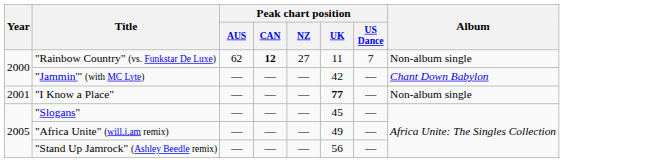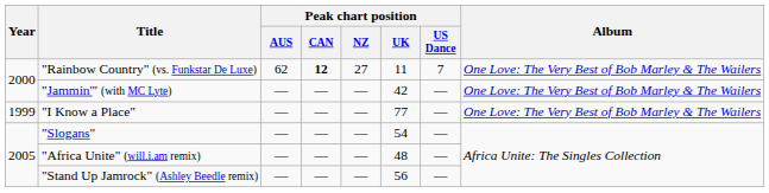 <table class="wikitable">
 <tr>
 <th rowspan="2">Year</th>
 <th rowspan="2">Title</th>
 <th colspan="5">Peak chart position</th>
 <th rowspan="2">Album</th>
 </tr>
 <tr>
 <th style="width:3em;font-size:85%;"><a href='#'>AUS</a><br></th>
 <th style="width:3em;font-size:85%;"><a href='#'>CAN</a><br></th>
 <th style="width:3em;font-size:85%;"><a href='#'>NZ</a><br></th>
 <th style="width:3em;font-size:85%;"><a href='#'>UK</a><br></th>
 <th style="width:3em;font-size:85%;"><a href='#'>US<br>Dance</a><br></th>
 </tr>
 <tr>
 <td style="text-align:center;" rowspan="2">2000</td>
 <td>"Rainbow Country" <small>(vs. <a href='#'>Funkstar De Luxe</a>)</small></td>
 <td style="text-align:center;">62</td>
 <td style="text-align:center;"><strong>12</strong></td>
 <td style="text-align:center;">27</td>
 <td style="text-align:center;">11</td>
 <td style="text-align:center;">7</td>
-<td>Non-album single</td>
+<td><em><a href='#'>One Love: The Very Best of Bob Marley & The Wailers</a></em></td>
 </tr>
 <tr>
 <td>"<a href='#'>Jammin'</a>" <small>(with <a href='#'>MC Lyte</a>)</small></td>
 <td style="text-align:center;">—</td>
 <td style="text-align:center;">—</td>
 <td style="text-align:center;">—</td>
 <td style="text-align:center;">42</td>
 <td style="text-align:center;">—</td>
-<td><em><a href='#'>Chant Down Babylon</a></em></td>
+<td><em><a href='#'>One Love: The Very Best of Bob Marley & The Wailers</a></em></td>
 </tr>
 <tr>
-<td style="text-align:center;">2001</td>
+<td style="text-align:center;">1999</td>
 <td>"I Know a Place"</td>
 <td style="text-align:center;">—</td>
 <td style="text-align:center;">—</td>
 <td style="text-align:center;">—</td>
-<td style="text-align:center;"><strong>77</strong></td>
+<td style="text-align:center;">77</td>
 <td style="text-align:center;">—</td>
-<td>Non-album single</td>
+<td><em><a href='#'>One Love: The Very Best of Bob Marley & The Wailers</a></em></td>
 </tr>
 <tr>
 <td style="text-align:center;" rowspan="3">2005</td>
 <td>"<a href='#'>Slogans</a>"</td>
 <td style="text-align:center;">—</td>
 <td style="text-align:center;">—</td>
 <td style="text-align:center;">—</td>
-<td style="text-align:center;">45</td>
+<td style="text-align:center;">54</td>
 <td style="text-align:center;">—</td>
 <td rowspan="3"><em>Africa Unite: The Singles Collection</em></td>
 </tr>
 <tr>
 <td>"Africa Unite" <small>(<a href='#'>will.i.am</a> remix)</small></td>
 <td style="text-align:center;">—</td>
 <td style="text-align:center;">—</td>
 <td style="text-align:center;">—</td>
-<td style="text-align:center;">49</td>
+<td style="text-align:center;">48</td>
 <td style="text-align:center;">—</td>
 </tr>
 <tr>
 <td>"Stand Up Jamrock" <small>(<a href='#'>Ashley Beedle</a> remix)</small></td>
 <td style="text-align:center;">—</td>
 <td style="text-align:center;">—</td>
 <td style="text-align:center;">—</td>
 <td style="text-align:center;">56</td>
 <td style="text-align:center;">—</td>
 </tr>
 </table>
